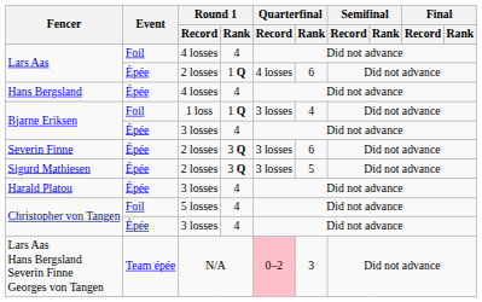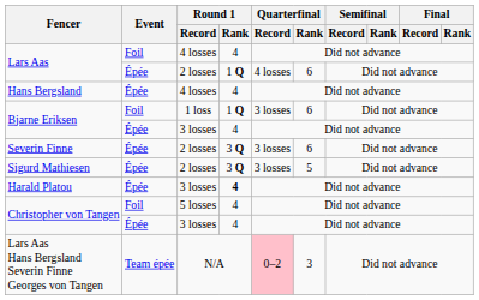 <table class=wikitable style="font-size:90%">
 <tr>
 <th rowspan="2">Fencer</th>
 <th rowspan="2">Event</th>
 <th colspan="2">Round 1</th>
 <th colspan="2">Quarterfinal</th>
 <th colspan="2">Semifinal</th>
 <th colspan="2">Final</th>
 </tr>
 <tr>
 <th>Record</th>
 <th>Rank</th>
 <th>Record</th>
 <th>Rank</th>
 <th>Record</th>
 <th>Rank</th>
 <th>Record</th>
 <th>Rank</th>
 </tr>
 <tr>
 <td rowspan=2><a href='#'>Lars Aas</a></td>
 <td><a href='#'>Foil</a></td>
 <td align=center>4 losses</td>
 <td align=center>4</td>
 <td align=center colspan=6>Did not advance</td>
 </tr>
 <tr>
 <td><a href='#'>Épée</a></td>
 <td align=center>2 losses</td>
 <td align=center>1 <strong>Q</strong></td>
 <td align=center>4 losses</td>
 <td align=center>6</td>
 <td align=center colspan=4>Did not advance</td>
 </tr>
 <tr>
 <td><a href='#'>Hans Bergsland</a></td>
 <td><a href='#'>Épée</a></td>
 <td align=center>4 losses</td>
 <td align=center>4</td>
 <td align=center colspan=6>Did not advance</td>
 </tr>
 <tr>
 <td rowspan=2><a href='#'>Bjarne Eriksen</a></td>
 <td><a href='#'>Foil</a></td>
 <td align=center>1 loss</td>
 <td align=center>1 <strong>Q</strong></td>
 <td align=center>3 losses</td>
-<td align=center>4</td>
+<td align=center>6</td>
 <td align=center colspan=4>Did not advance</td>
 </tr>
 <tr>
 <td><a href='#'>Épée</a></td>
 <td align=center>3 losses</td>
 <td align=center>4</td>
 <td align=center colspan=6>Did not advance</td>
 </tr>
 <tr>
 <td><a href='#'>Severin Finne</a></td>
 <td><a href='#'>Épée</a></td>
 <td align=center>2 losses</td>
 <td align=center>3 <strong>Q</strong></td>
 <td align=center>3 losses</td>
 <td align=center>6</td>
 <td align=center colspan=4>Did not advance</td>
 </tr>
 <tr>
 <td><a href='#'>Sigurd Mathiesen</a></td>
 <td><a href='#'>Épée</a></td>
 <td align=center>2 losses</td>
 <td align=center>3 <strong>Q</strong></td>
 <td align=center>3 losses</td>
 <td align=center>5</td>
 <td align=center colspan=4>Did not advance</td>
 </tr>
 <tr>
 <td><a href='#'>Harald Platou</a></td>
 <td><a href='#'>Épée</a></td>
 <td align=center>3 losses</td>
-<td align=center>4</td>
+<td align=center><strong>4</strong></td>
 <td align=center colspan=6>Did not advance</td>
 </tr>
 <tr>
 <td rowspan=2><a href='#'>Christopher von Tangen</a></td>
 <td><a href='#'>Foil</a></td>
 <td align=center>5 losses</td>
 <td align=center>4</td>
 <td align=center colspan=6>Did not advance</td>
 </tr>
 <tr>
 <td><a href='#'>Épée</a></td>
 <td align=center>3 losses</td>
 <td align=center>4</td>
 <td align=center colspan=6>Did not advance</td>
 </tr>
 <tr>
 <td>Lars Aas <br> Hans Bergsland <br> Severin Finne <br> Georges von Tangen</td>
 <td><a href='#'>Team épée</a></td>
 <td align=center colspan=2>N/A</td>
 <td align=center style="background: pink;">0–2</td>
 <td align=center>3</td>
 <td align=center colspan=4>Did not advance</td>
 </tr>
 </table>
